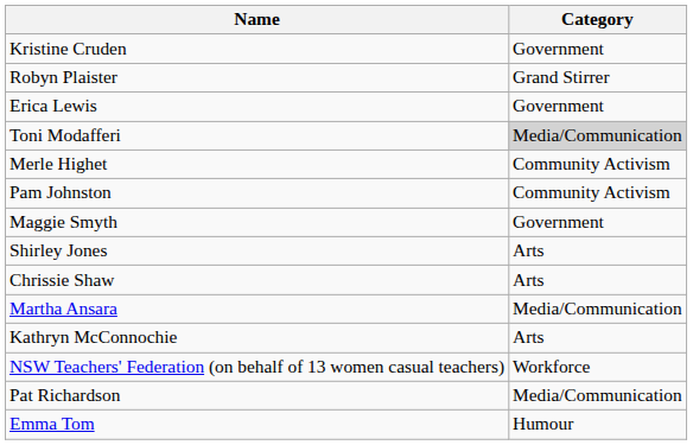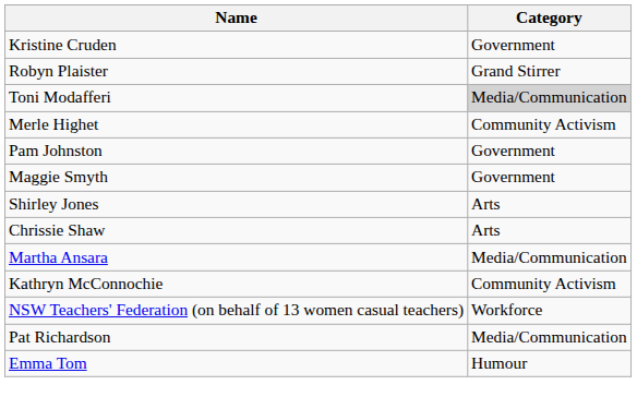 <table class="wikitable">
 <tr>
 <th>Name</th>
 <th>Category</th>
 </tr>
 <tr>
 <td>Kristine Cruden</td>
 <td>Government</td>
 </tr>
 <tr>
 <td>Robyn Plaister</td>
 <td>Grand Stirrer</td>
 </tr>
 <tr>
-<td>Erica Lewis</td>
-<td>Government</td>
-</tr>
-<tr>
 <td>Toni Modafferi</td>
 <td style="background: lightgrey;">Media/Communication</td>
 </tr>
 <tr>
 <td>Merle Highet</td>
 <td>Community Activism</td>
 </tr>
 <tr>
 <td>Pam Johnston</td>
-<td>Community Activism</td>
+<td>Government</td>
 </tr>
 <tr>
 <td>Maggie Smyth</td>
 <td>Government</td>
 </tr>
 <tr>
 <td>Shirley Jones</td>
 <td>Arts</td>
 </tr>
 <tr>
 <td>Chrissie Shaw</td>
 <td>Arts</td>
 </tr>
 <tr>
 <td><a href='#'>Martha Ansara</a></td>
 <td>Media/Communication</td>
 </tr>
 <tr>
 <td>Kathryn McConnochie</td>
-<td>Arts</td>
+<td>Community Activism</td>
 </tr>
 <tr>
 <td><a href='#'>NSW Teachers' Federation</a> (on behalf of 13 women casual teachers)</td>
 <td>Workforce</td>
 </tr>
 <tr>
 <td>Pat Richardson</td>
 <td>Media/Communication</td>
 </tr>
 <tr>
 <td><a href='#'>Emma Tom</a></td>
 <td>Humour</td>
 </tr>
 </table>
